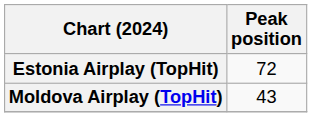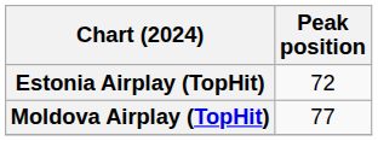 <table class="wikitable sortable plainrowheaders" style="text-align:center">
 <tr>
 <th scope="col">Chart (2024)</th>
 <th scope="col">Peak<br>position</th>
 </tr>
 <tr>
 <th scope="row">Estonia Airplay (TopHit)</th>
 <td>72</td>
 </tr>
 <tr>
 <th scope="row">Moldova Airplay (<a href='#'>TopHit</a>)</th>
-<td>43</td>
+<td>77</td>
 </tr>
 <tr>
 </tr>
 </table>
